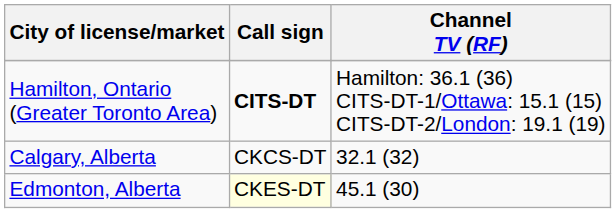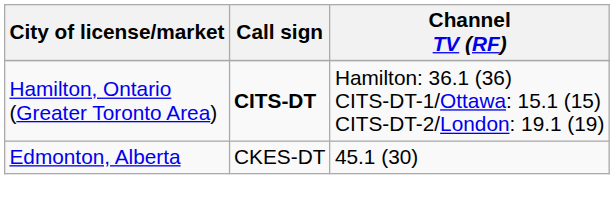 <table class="wikitable">
 <tr>
 <th>City of license/market</th>
 <th>Call sign</th>
 <th>Channel<br><em><a href='#'>TV</a> (<a href='#'>RF</a>)</em></th>
 </tr>
 <tr style="vertical-align: top; text-align: left;">
 </tr>
 <tr>
 <td><a href='#'>Hamilton, Ontario</a><br>(<a href='#'>Greater Toronto Area</a>)</td>
 <td><strong>CITS-DT</strong></td>
 <td>Hamilton: 36.1 (36)<br>CITS-DT-1/<a href='#'>Ottawa</a>: 15.1 (15)<br>CITS-DT-2/<a href='#'>London</a>: 19.1 (19)</td>
 </tr>
 <tr>
-<td><a href='#'>Calgary, Alberta</a></td>
-<td>CKCS-DT</td>
-<td>32.1 (32)</td>
-</tr>
-<tr>
 <td><a href='#'>Edmonton, Alberta</a></td>
-<td style="background: lightyellow;">CKES-DT</td>
+<td>CKES-DT</td>
 <td>45.1 (30)</td>
 </tr>
 </table>
